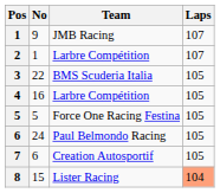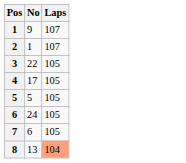 <table class="wikitable" style="font-size: 95%;">
 <tr>
 <th>Pos</th>
 <th>No</th>
-<th>Team</th>
 <th>Laps</th>
 </tr>
 <tr>
 <th>1</th>
 <td>9</td>
-<td> JMB Racing</td>
 <td>107</td>
 </tr>
 <tr>
 <th>2</th>
 <td>1</td>
-<td> <a href='#'>Larbre Compétition</a></td>
 <td>107</td>
 </tr>
 <tr>
 <th>3</th>
 <td>22</td>
-<td> <a href='#'>BMS Scuderia Italia</a></td>
 <td>105</td>
 </tr>
 <tr>
 <th>4</th>
-<td>16</td>
-<td> <a href='#'>Larbre Compétition</a></td>
+<td>17</td>
 <td>105</td>
 </tr>
 <tr>
 <th>5</th>
 <td>5</td>
-<td> Force One Racing <a href='#'>Festina</a></td>
 <td>105</td>
 </tr>
 <tr>
 <th>6</th>
 <td>24</td>
-<td> <a href='#'>Paul Belmondo</a> Racing</td>
 <td>105</td>
 </tr>
 <tr>
 <th>7</th>
 <td>6</td>
-<td> <a href='#'>Creation Autosportif</a></td>
 <td>105</td>
 </tr>
 <tr>
 <th>8</th>
-<td>15</td>
-<td> <a href='#'>Lister Racing</a></td>
+<td>13</td>
 <td style="background: lightsalmon;">104</td>
 </tr>
 </table>
